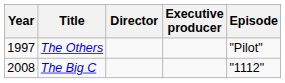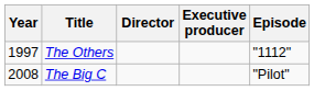 <table class="wikitable">
 <tr>
 <th>Year</th>
 <th>Title</th>
 <th width="65">Director</th>
 <th width="65">Executive<br>producer</th>
 <th>Episode</th>
 </tr>
 <tr>
 <td>1997</td>
 <td><em><a href='#'>The Others</a></em></td>
 <td></td>
 <td></td>
-<td>"Pilot"</td>
+<td>"1112"</td>
 </tr>
 <tr>
 <td>2008</td>
 <td><em><a href='#'>The Big C</a></em></td>
 <td></td>
 <td></td>
-<td>"1112"</td>
+<td>"Pilot"</td>
 </tr>
 </table>
